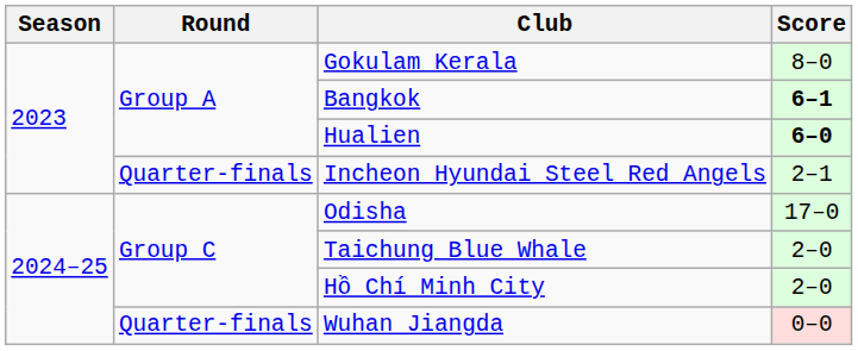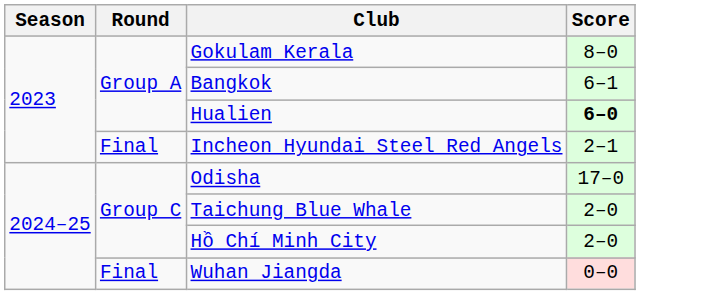 <table class="wikitable">
 <tr>
 <th>Season</th>
 <th>Round</th>
 <th>Club</th>
 <th>Score</th>
 </tr>
 <tr>
 <td rowspan=4><a href='#'>2023</a></td>
 <td rowspan=3><a href='#'>Group A</a></td>
 <td> <a href='#'>Gokulam Kerala</a></td>
 <td bgcolor=#dfd style="text-align:center;">8–0</td>
 </tr>
 <tr>
 <td> <a href='#'>Bangkok</a></td>
-<td bgcolor=#dfd style="text-align:center;"><strong>6–1</strong></td>
+<td bgcolor=#dfd style="text-align:center;">6–1</td>
 </tr>
 <tr>
 <td> <a href='#'>Hualien</a></td>
 <td bgcolor=#dfd style="text-align:center;"><strong>6–0</strong></td>
 </tr>
 <tr>
-<td><a href='#'>Quarter-finals</a></td>
+<td><a href='#'>Final</a></td>
 <td> <a href='#'>Incheon Hyundai Steel Red Angels</a></td>
 <td bgcolor=#dfd style="text-align:center;">2–1</td>
 </tr>
 <tr>
 <td rowspan=4><a href='#'>2024–25</a></td>
 <td rowspan=3><a href='#'>Group C</a></td>
 <td> <a href='#'>Odisha</a></td>
 <td bgcolor=#dfd style="text-align:center;">17–0</td>
 </tr>
 <tr>
 <td> <a href='#'>Taichung Blue Whale</a></td>
 <td bgcolor=#dfd style="text-align:center;">2–0</td>
 </tr>
 <tr>
 <td> <a href='#'>Hồ Chí Minh City</a></td>
 <td bgcolor=#dfd style="text-align:center;">2–0</td>
 </tr>
 <tr>
-<td><a href='#'>Quarter-finals</a></td>
+<td><a href='#'>Final</a></td>
 <td> <a href='#'>Wuhan Jiangda</a></td>
 <td bgcolor=#fdd style="text-align:center;">0–0 </td>
 </tr>
 </table>
